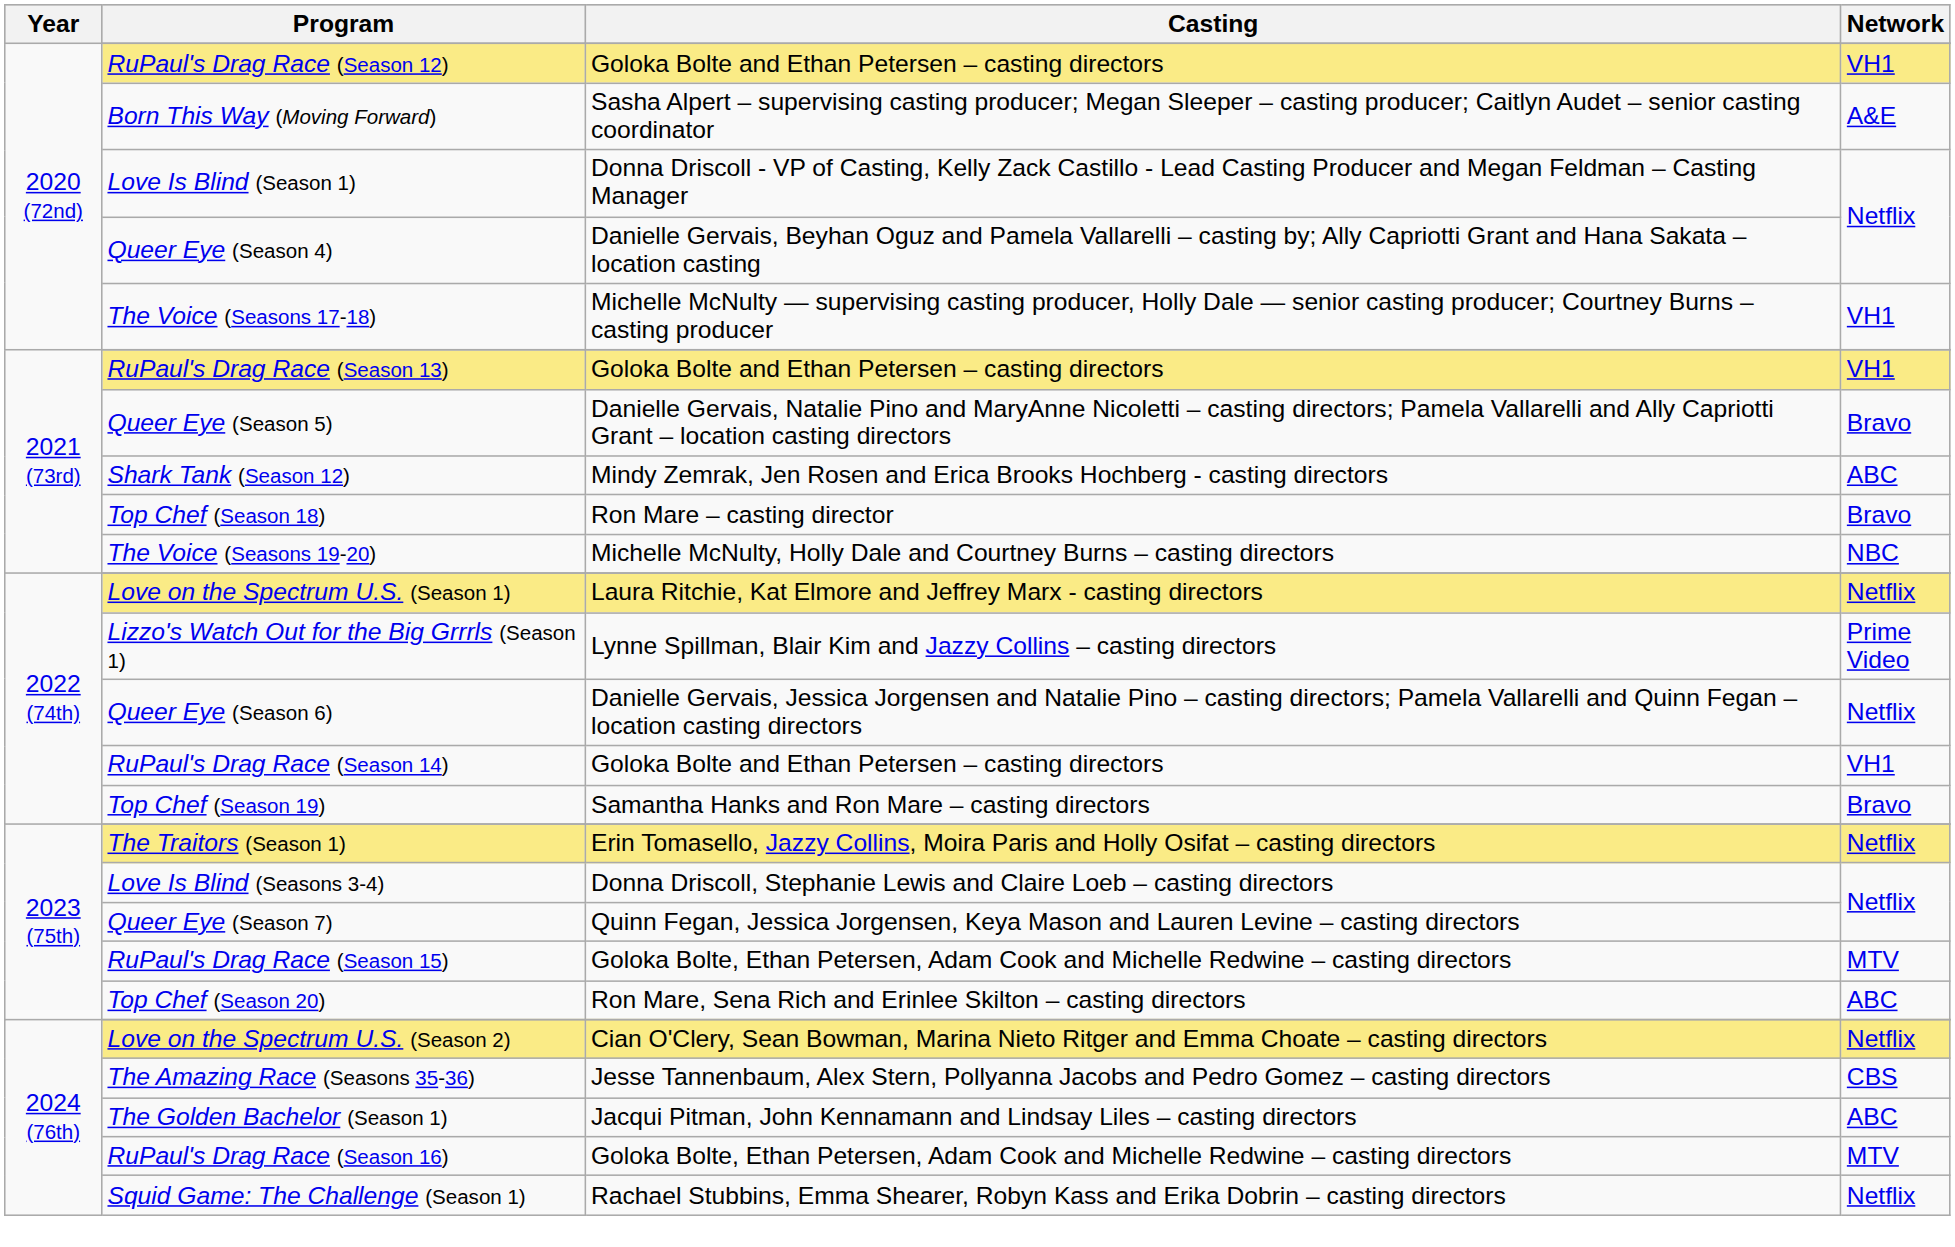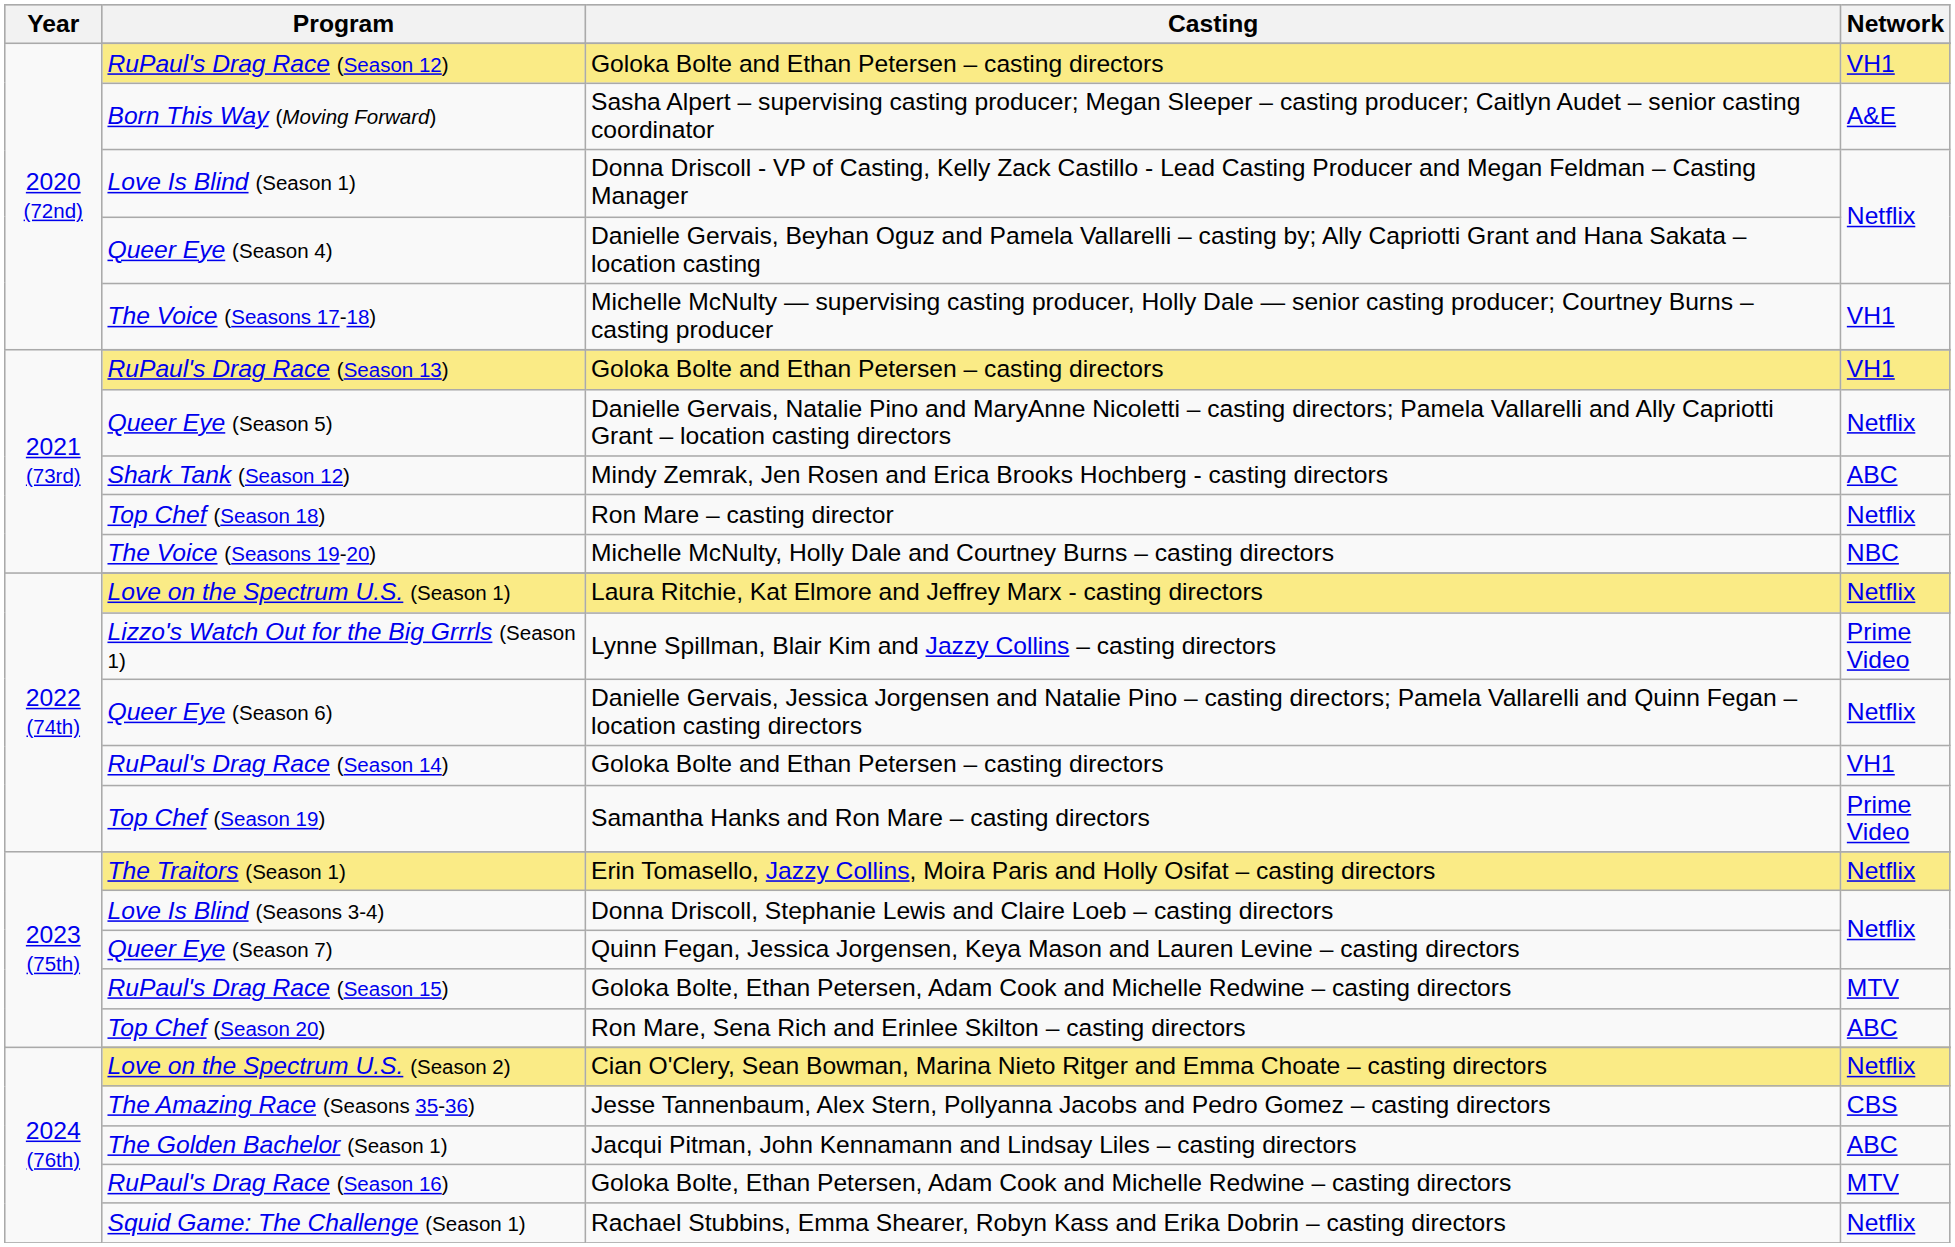 <table class="wikitable" style="width:100%">
 <tr bgcolor="#bebebe">
 <th width="5%">Year</th>
 <th width="25%">Program</th>
 <th width="65%">Casting</th>
 <th width="5%">Network</th>
 </tr>
 <tr>
 <td rowspan=6 style="text-align:center"><a href='#'>2020</a><br><small><a href='#'>(72nd)</a></small><br></td>
 </tr>
 <tr style="background:#FAEB86;">
 <td><em><a href='#'>RuPaul's Drag Race</a></em> <small>(<a href='#'>Season 12</a>)</small></td>
 <td>Goloka Bolte and Ethan Petersen – casting directors</td>
 <td><a href='#'>VH1</a></td>
 </tr>
 <tr>
 <td><em><a href='#'>Born This Way</a></em> <small>(<em>Moving Forward</em>)</small></td>
 <td>Sasha Alpert – supervising casting producer; Megan Sleeper – casting producer; Caitlyn Audet – senior casting coordinator</td>
 <td><a href='#'>A&E</a></td>
 </tr>
 <tr>
 <td><em><a href='#'>Love Is Blind</a></em> <small>(Season 1)</small></td>
 <td>Donna Driscoll - VP of Casting, Kelly Zack Castillo - Lead Casting Producer and Megan Feldman – Casting Manager</td>
 <td rowspan=2><a href='#'>Netflix</a></td>
 </tr>
 <tr>
 <td><em><a href='#'>Queer Eye</a></em> <small>(Season 4)</small></td>
 <td>Danielle Gervais, Beyhan Oguz and Pamela Vallarelli – casting by; Ally Capriotti Grant and Hana Sakata – location casting</td>
 </tr>
 <tr>
 <td><em><a href='#'>The Voice</a></em> <small>(<a href='#'>Seasons 17</a>-<a href='#'>18</a>)</small></td>
 <td>Michelle McNulty — supervising casting producer, Holly Dale — senior casting producer; Courtney Burns – casting producer</td>
 <td><a href='#'>VH1</a></td>
 </tr>
 <tr>
 <td rowspan=6 style="text-align:center"><a href='#'>2021</a><br><small><a href='#'>(73rd)</a></small><br></td>
 </tr>
 <tr style="background:#FAEB86;">
 <td><em><a href='#'>RuPaul's Drag Race</a></em> <small>(<a href='#'>Season 13</a>)</small></td>
 <td>Goloka Bolte and Ethan Petersen – casting directors</td>
 <td><a href='#'>VH1</a></td>
 </tr>
 <tr>
 <td><em><a href='#'>Queer Eye</a></em> <small>(Season 5)</small></td>
 <td>Danielle Gervais, Natalie Pino and MaryAnne Nicoletti – casting directors; Pamela Vallarelli and Ally Capriotti Grant – location casting directors</td>
-<td><a href='#'>Bravo</a></td>
+<td><a href='#'>Netflix</a></td>
 </tr>
 <tr>
 <td><em><a href='#'>Shark Tank</a></em> <small>(<a href='#'>Season 12</a>)</small></td>
 <td>Mindy Zemrak, Jen Rosen and Erica Brooks Hochberg - casting directors</td>
 <td><a href='#'>ABC</a></td>
 </tr>
 <tr>
 <td><em><a href='#'>Top Chef</a></em> <small>(<a href='#'>Season 18</a>)</small></td>
 <td>Ron Mare – casting director</td>
-<td><a href='#'>Bravo</a></td>
+<td><a href='#'>Netflix</a></td>
 </tr>
 <tr>
 <td><em><a href='#'>The Voice</a></em> <small>(<a href='#'>Seasons 19</a>-<a href='#'>20</a>)</small></td>
 <td>Michelle McNulty, Holly Dale and Courtney Burns – casting directors</td>
 <td><a href='#'>NBC</a></td>
 </tr>
 <tr>
 <td rowspan=6 style="text-align:center"><a href='#'>2022</a><br><small><a href='#'>(74th)</a></small><br></td>
 </tr>
 <tr style="background:#FAEB86;">
 <td><em><a href='#'>Love on the Spectrum U.S.</a></em> <small>(Season 1)</small></td>
 <td>Laura Ritchie, Kat Elmore and Jeffrey Marx - casting directors</td>
 <td><a href='#'>Netflix</a></td>
 </tr>
 <tr>
 <td><em><a href='#'>Lizzo's Watch Out for the Big Grrrls</a></em> <small>(Season 1)</small></td>
 <td>Lynne Spillman, Blair Kim and <a href='#'>Jazzy Collins</a> – casting directors</td>
 <td><a href='#'>Prime Video</a></td>
 </tr>
 <tr>
 <td><em><a href='#'>Queer Eye</a></em> <small>(Season 6)</small></td>
 <td>Danielle Gervais, Jessica Jorgensen and Natalie Pino – casting directors; Pamela Vallarelli and Quinn Fegan – location casting directors</td>
 <td><a href='#'>Netflix</a></td>
 </tr>
 <tr>
 <td><em><a href='#'>RuPaul's Drag Race</a></em> <small>(<a href='#'>Season 14</a>)</small></td>
 <td>Goloka Bolte and Ethan Petersen – casting directors</td>
 <td><a href='#'>VH1</a></td>
 </tr>
 <tr>
 <td><em><a href='#'>Top Chef</a></em> <small>(<a href='#'>Season 19</a>)</small></td>
 <td>Samantha Hanks and Ron Mare – casting directors</td>
-<td><a href='#'>Bravo</a></td>
+<td><a href='#'>Prime Video</a></td>
 </tr>
 <tr>
 <td rowspan=6 style="text-align:center"><a href='#'>2023</a><br><small><a href='#'>(75th)</a></small><br></td>
 </tr>
 <tr style="background:#FAEB86;">
 <td><em><a href='#'>The Traitors</a></em> <small>(Season 1)</small></td>
 <td>Erin Tomasello, <a href='#'>Jazzy Collins</a>, Moira Paris and Holly Osifat – casting directors</td>
 <td><a href='#'>Netflix</a></td>
 </tr>
 <tr>
 <td><em><a href='#'>Love Is Blind</a></em> <small>(Seasons 3-4)</small></td>
 <td>Donna Driscoll, Stephanie Lewis and Claire Loeb – casting directors</td>
 <td rowspan="2"><a href='#'>Netflix</a></td>
 </tr>
 <tr>
 <td><em><a href='#'>Queer Eye</a></em> <small>(Season 7)</small></td>
 <td>Quinn Fegan, Jessica Jorgensen, Keya Mason and Lauren Levine – casting directors</td>
 </tr>
 <tr>
 <td><em><a href='#'>RuPaul's Drag Race</a></em> <small>(<a href='#'>Season 15</a>)</small></td>
 <td>Goloka Bolte, Ethan Petersen, Adam Cook and Michelle Redwine – casting directors</td>
 <td><a href='#'>MTV</a></td>
 </tr>
 <tr>
 <td><em><a href='#'>Top Chef</a></em> <small>(<a href='#'>Season 20</a>)</small></td>
 <td>Ron Mare, Sena Rich and Erinlee Skilton – casting directors</td>
 <td><a href='#'>ABC</a></td>
 </tr>
 <tr>
 <td rowspan=6 style="text-align:center"><a href='#'>2024</a><br><small><a href='#'>(76th)</a></small><br></td>
 </tr>
 <tr style="background:#FAEB86;">
 <td><em><a href='#'>Love on the Spectrum U.S.</a></em> <small>(Season 2)</small></td>
 <td>Cian O'Clery, Sean Bowman, Marina Nieto Ritger and Emma Choate – casting directors</td>
 <td><a href='#'>Netflix</a></td>
 </tr>
 <tr>
 <td><em><a href='#'>The Amazing Race</a></em> <small>(Seasons <a href='#'>35</a>-<a href='#'>36</a>)</small></td>
 <td>Jesse Tannenbaum, Alex Stern, Pollyanna Jacobs and Pedro Gomez – casting directors</td>
 <td><a href='#'>CBS</a></td>
 </tr>
 <tr>
 <td><em><a href='#'>The Golden Bachelor</a></em> <small>(Season 1)</small></td>
 <td>Jacqui Pitman, John Kennamann and Lindsay Liles – casting directors</td>
 <td><a href='#'>ABC</a></td>
 </tr>
 <tr>
 <td><em><a href='#'>RuPaul's Drag Race</a></em> <small>(<a href='#'>Season 16</a>)</small></td>
 <td>Goloka Bolte, Ethan Petersen, Adam Cook and Michelle Redwine – casting directors</td>
 <td><a href='#'>MTV</a></td>
 </tr>
 <tr>
 <td><em><a href='#'>Squid Game: The Challenge</a></em> <small>(Season 1)</small></td>
 <td>Rachael Stubbins, Emma Shearer, Robyn Kass and Erika Dobrin – casting directors</td>
 <td><a href='#'>Netflix</a></td>
 </tr>
 </table>
